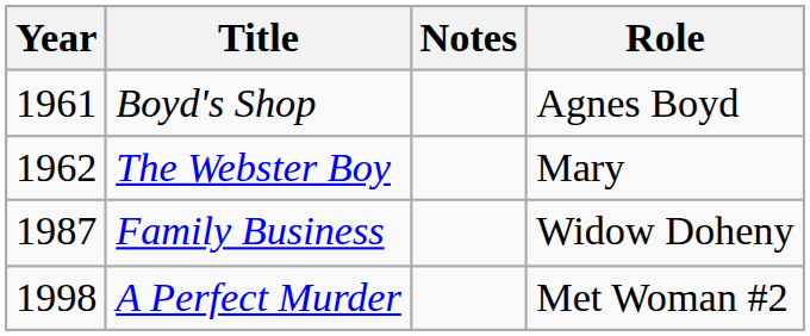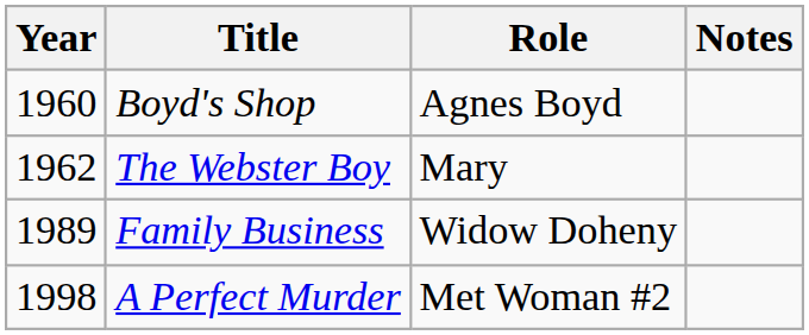 <table class="wikitable">
 <tr>
 <th>Year</th>
 <th>Title</th>
+<th>Role</th>
 <th>Notes</th>
-<th>Role</th>
 </tr>
 <tr>
-<td>1961</td>
+<td>1960</td>
 <td><em>Boyd's Shop</em></td>
+<td>Agnes Boyd</td>
 <td></td>
-<td>Agnes Boyd</td>
 </tr>
 <tr>
 <td>1962</td>
 <td><em><a href='#'>The Webster Boy</a></em></td>
+<td>Mary</td>
 <td></td>
-<td>Mary</td>
 </tr>
 <tr>
-<td>1987</td>
+<td>1989</td>
 <td><em><a href='#'>Family Business</a></em></td>
+<td>Widow Doheny</td>
 <td></td>
-<td>Widow Doheny</td>
 </tr>
 <tr>
 <td>1998</td>
 <td><em><a href='#'>A Perfect Murder</a></em></td>
+<td>Met Woman #2</td>
 <td></td>
-<td>Met Woman #2</td>
 </tr>
 </table>
